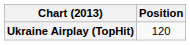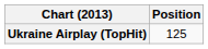 <table class="wikitable plainrowheaders" style="text-align:center;">
 <tr>
 <th scope="col">Chart (2013)</th>
 <th scope="col">Position</th>
 </tr>
 <tr>
 <th scope="row">Ukraine Airplay (TopHit)</th>
-<td>120</td>
+<td>125</td>
 </tr>
 </table>
